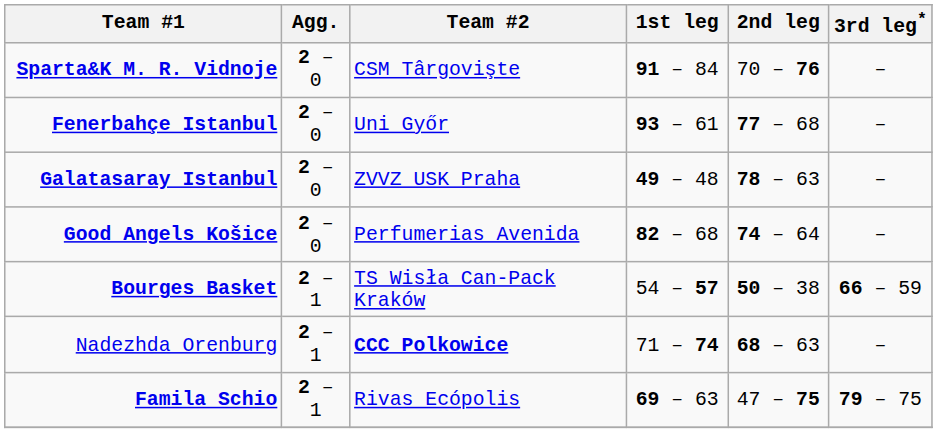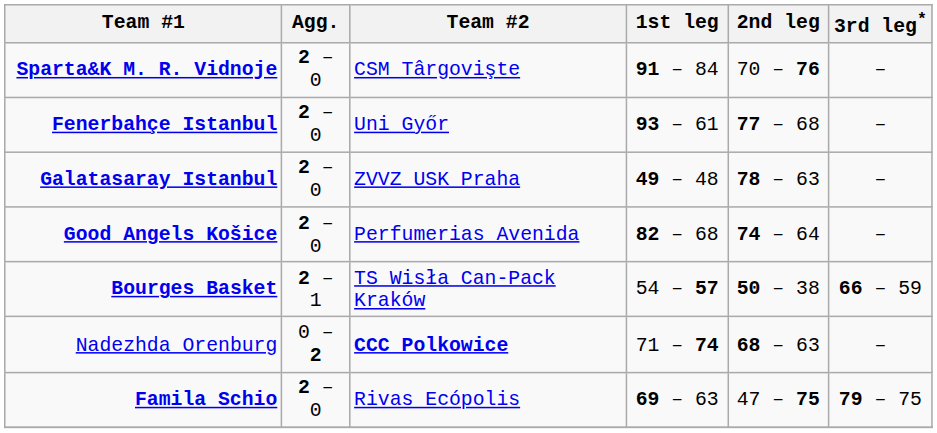 <table class=wikitable style="text-align:center">
 <tr>
 <th width=200>Team #1</th>
 <th width=40>Agg.</th>
 <th width=200>Team #2</th>
 <th width=70>1st leg</th>
 <th width=70>2nd leg</th>
 <th width=70>3rd leg<sup>*</sup></th>
 </tr>
 <tr>
 <td align=right><strong><a href='#'>Sparta&K M. R. Vidnoje</a></strong> </td>
 <td><strong>2</strong> – 0</td>
 <td align=left> <a href='#'>CSM Târgovişte</a></td>
 <td><strong>91</strong> – 84</td>
 <td>70 – <strong>76</strong></td>
 <td>–</td>
 </tr>
 <tr>
 <td align=right><strong><a href='#'>Fenerbahçe Istanbul</a></strong> </td>
 <td><strong>2</strong> – 0</td>
 <td align=left> <a href='#'>Uni Győr</a></td>
 <td><strong>93</strong> – 61</td>
 <td><strong>77</strong> – 68</td>
 <td>–</td>
 </tr>
 <tr>
 <td align=right><strong><a href='#'>Galatasaray Istanbul</a></strong> </td>
 <td><strong>2</strong> – 0</td>
 <td align=left> <a href='#'>ZVVZ USK Praha</a></td>
 <td><strong>49</strong> – 48</td>
 <td><strong>78</strong> – 63</td>
 <td>–</td>
 </tr>
 <tr>
 <td align=right><strong><a href='#'>Good Angels Košice</a></strong> </td>
 <td><strong>2</strong> – 0</td>
 <td align=left> <a href='#'>Perfumerias Avenida</a></td>
 <td><strong>82</strong> – 68</td>
 <td><strong>74</strong> – 64</td>
 <td>–</td>
 </tr>
 <tr>
 <td align=right><strong><a href='#'>Bourges Basket</a></strong> </td>
 <td><strong>2</strong> – 1</td>
 <td align=left> <a href='#'>TS Wisła Can-Pack Kraków</a></td>
 <td>54 – <strong>57</strong></td>
 <td><strong>50</strong> – 38</td>
 <td><strong>66</strong> – 59</td>
 </tr>
 <tr>
 <td align=right><a href='#'>Nadezhda Orenburg</a> </td>
-<td><strong>2</strong> – 1</td>
+<td>0 – <strong>2</strong></td>
 <td align=left> <strong><a href='#'>CCC Polkowice</a></strong></td>
 <td>71 – <strong>74</strong></td>
 <td><strong>68</strong> – 63</td>
 <td>–</td>
 </tr>
 <tr>
 <td align=right><strong><a href='#'>Famila Schio</a></strong> </td>
-<td><strong>2</strong> – 1</td>
+<td><strong>2</strong> – 0</td>
 <td align=left> <a href='#'>Rivas Ecópolis</a></td>
 <td><strong>69</strong> – 63</td>
 <td>47 – <strong>75</strong></td>
 <td><strong>79</strong> – 75</td>
 </tr>
 <tr>
 </tr>
 </table>
